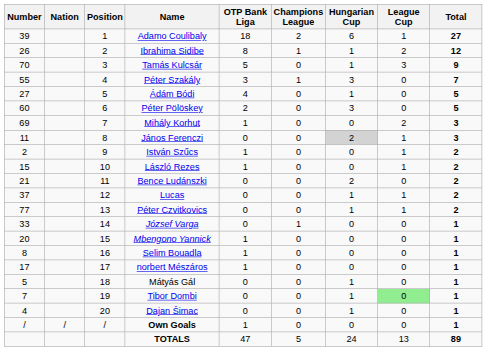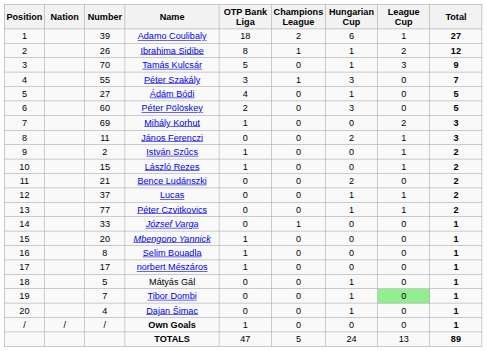 <table class="wikitable" style="font-size: 95%; text-align: center;">
 <tr>
+<th width=60>Position</th>
+<th width=60>Nation</th>
 <th width=60>Number</th>
-<th width=60>Nation</th>
-<th width=60>Position</th>
 <th width=150>Name</th>
 <th width=80>OTP Bank Liga</th>
 <th width=80>Champions League</th>
 <th width=80>Hungarian Cup</th>
 <th width=80>League Cup</th>
 <th width=80>Total</th>
 </tr>
 <tr>
+<td>1</td>
+<td></td>
 <td>39</td>
-<td></td>
-<td>1</td>
 <td><a href='#'>Adamo Coulibaly</a></td>
 <td>18</td>
 <td>2</td>
 <td>6</td>
 <td>1</td>
 <td><strong>27</strong></td>
 </tr>
 <tr>
+<td>2</td>
+<td></td>
 <td>26</td>
-<td></td>
-<td>2</td>
 <td><a href='#'>Ibrahima Sidibe</a></td>
 <td>8</td>
 <td>1</td>
 <td>1</td>
 <td>2</td>
 <td><strong>12</strong></td>
 </tr>
 <tr>
+<td>3</td>
+<td></td>
 <td>70</td>
-<td></td>
-<td>3</td>
 <td><a href='#'>Tamás Kulcsár</a></td>
 <td>5</td>
 <td>0</td>
 <td>1</td>
 <td>3</td>
 <td><strong>9</strong></td>
 </tr>
 <tr>
+<td>4</td>
+<td></td>
 <td>55</td>
-<td></td>
-<td>4</td>
 <td><a href='#'>Péter Szakály</a></td>
 <td>3</td>
 <td>1</td>
 <td>3</td>
 <td>0</td>
 <td><strong>7</strong></td>
 </tr>
 <tr>
+<td>5</td>
+<td></td>
 <td>27</td>
-<td></td>
-<td>5</td>
 <td><a href='#'>Ádám Bódi</a></td>
 <td>4</td>
 <td>0</td>
 <td>1</td>
 <td>0</td>
 <td><strong>5</strong></td>
 </tr>
 <tr>
+<td>6</td>
+<td></td>
 <td>60</td>
-<td></td>
-<td>6</td>
 <td><a href='#'>Péter Pölöskey</a></td>
 <td>2</td>
 <td>0</td>
 <td>3</td>
 <td>0</td>
 <td><strong>5</strong></td>
 </tr>
 <tr>
+<td>7</td>
+<td></td>
 <td>69</td>
-<td></td>
-<td>7</td>
 <td><a href='#'>Mihály Korhut</a></td>
 <td>1</td>
 <td>0</td>
 <td>0</td>
 <td>2</td>
 <td><strong>3</strong></td>
 </tr>
 <tr>
+<td>8</td>
+<td></td>
 <td>11</td>
-<td></td>
-<td>8</td>
 <td><a href='#'>János Ferenczi</a></td>
 <td>0</td>
 <td>0</td>
-<td style="background: lightgrey;">2</td>
+<td>2</td>
 <td>1</td>
 <td><strong>3</strong></td>
 </tr>
 <tr>
+<td>9</td>
+<td></td>
 <td>2</td>
-<td></td>
-<td>9</td>
 <td><a href='#'>István Szűcs</a></td>
 <td>1</td>
 <td>0</td>
 <td>0</td>
 <td>1</td>
 <td><strong>2</strong></td>
 </tr>
 <tr>
+<td>10</td>
+<td></td>
 <td>15</td>
-<td></td>
-<td>10</td>
 <td><a href='#'>László Rezes</a></td>
 <td>1</td>
 <td>0</td>
 <td>0</td>
 <td>1</td>
 <td><strong>2</strong></td>
 </tr>
 <tr>
+<td>11</td>
+<td></td>
 <td>21</td>
-<td></td>
-<td>11</td>
 <td><a href='#'>Bence Ludánszki</a></td>
 <td>0</td>
 <td>0</td>
 <td>2</td>
 <td>0</td>
 <td><strong>2</strong></td>
 </tr>
 <tr>
+<td>12</td>
+<td></td>
 <td>37</td>
-<td></td>
-<td>12</td>
 <td><a href='#'>Lucas</a></td>
 <td>0</td>
 <td>0</td>
 <td>1</td>
 <td>1</td>
 <td><strong>2</strong></td>
 </tr>
 <tr>
+<td>13</td>
+<td></td>
 <td>77</td>
-<td></td>
-<td>13</td>
 <td><a href='#'>Péter Czvitkovics</a></td>
 <td>0</td>
 <td>0</td>
 <td>1</td>
 <td>1</td>
 <td><strong>2</strong></td>
 </tr>
 <tr>
+<td>14</td>
+<td></td>
 <td>33</td>
-<td></td>
-<td>14</td>
 <td><em><a href='#'>József Varga</a></em></td>
 <td>0</td>
 <td>1</td>
 <td>0</td>
 <td>0</td>
 <td><strong>1</strong></td>
 </tr>
 <tr>
+<td>15</td>
+<td></td>
 <td>20</td>
-<td></td>
-<td>15</td>
 <td><em><a href='#'>Mbengono Yannick</a></em></td>
 <td>1</td>
 <td>0</td>
 <td>0</td>
 <td>0</td>
 <td><strong>1</strong></td>
 </tr>
 <tr>
+<td>16</td>
+<td></td>
 <td>8</td>
-<td></td>
-<td>16</td>
 <td><a href='#'>Selim Bouadla</a></td>
 <td>1</td>
 <td>0</td>
 <td>0</td>
 <td>0</td>
 <td><strong>1</strong></td>
 </tr>
 <tr>
 <td>17</td>
 <td></td>
 <td>17</td>
 <td><a href='#'>norbert Mészáros</a></td>
 <td>1</td>
 <td>0</td>
 <td>0</td>
 <td>0</td>
 <td><strong>1</strong></td>
 </tr>
 <tr>
+<td>18</td>
+<td></td>
 <td>5</td>
-<td></td>
-<td>18</td>
 <td>Mátyás Gál</td>
 <td>0</td>
 <td>0</td>
 <td>1</td>
 <td>0</td>
 <td><strong>1</strong></td>
 </tr>
 <tr>
+<td>19</td>
+<td></td>
 <td>7</td>
-<td></td>
-<td>19</td>
 <td><a href='#'>Tibor Dombi</a></td>
 <td>0</td>
 <td>0</td>
 <td>1</td>
 <td style="background: lightgreen;">0</td>
 <td><strong>1</strong></td>
 </tr>
 <tr>
+<td>20</td>
+<td></td>
 <td>4</td>
-<td></td>
-<td>20</td>
 <td><a href='#'>Dajan Šimac</a></td>
 <td>0</td>
 <td>0</td>
 <td>1</td>
 <td>0</td>
 <td><strong>1</strong></td>
 </tr>
 <tr>
 <td>/</td>
 <td>/</td>
 <td>/</td>
 <td><strong>Own Goals</strong></td>
 <td>1</td>
 <td>0</td>
 <td>0</td>
 <td>0</td>
 <td><strong>1</strong></td>
 </tr>
 <tr>
 <td></td>
 <td></td>
 <td></td>
 <td><strong>TOTALS</strong></td>
 <td>47</td>
 <td>5</td>
 <td>24</td>
 <td>13</td>
 <td><strong>89</strong></td>
 </tr>
 </table>
